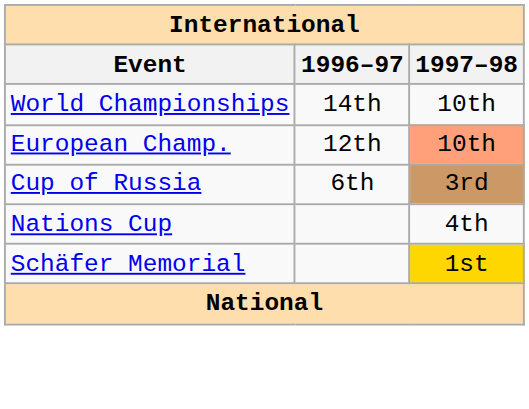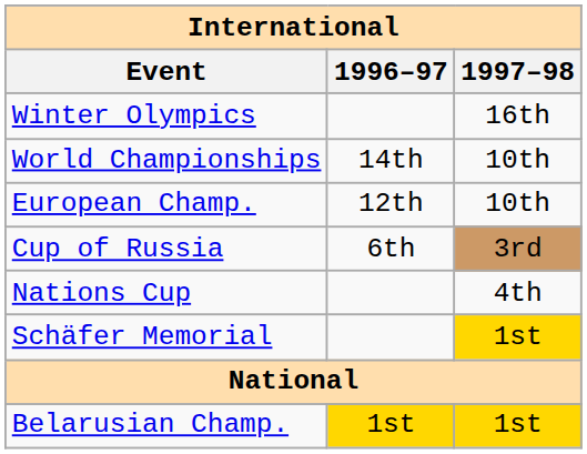 <table class="wikitable" style="text-align:center">
 <tr>
 <th style="background-color: #ffdead; " colspan=3 align=center>International</th>
 </tr>
 <tr>
 <th>Event</th>
 <th>1996–97</th>
 <th>1997–98</th>
 </tr>
 <tr>
+<td align=left><a href='#'>Winter Olympics</a></td>
+<td></td>
+<td>16th</td>
+</tr>
+<tr>
 <td align=left><a href='#'>World Championships</a></td>
 <td>14th</td>
 <td>10th</td>
 </tr>
 <tr>
 <td align=left><a href='#'>European Champ.</a></td>
 <td>12th</td>
-<td style="background: lightsalmon;">10th</td>
+<td>10th</td>
 </tr>
 <tr>
 <td align=left> <a href='#'>Cup of Russia</a></td>
 <td>6th</td>
 <td bgcolor=cc9966>3rd</td>
 </tr>
 <tr>
 <td align=left> <a href='#'>Nations Cup</a></td>
 <td></td>
 <td>4th</td>
 </tr>
 <tr>
 <td align=left><a href='#'>Schäfer Memorial</a></td>
 <td></td>
 <td bgcolor=gold>1st</td>
 </tr>
 <tr>
 <th style="background-color: #ffdead; " colspan=3 align=center>National</th>
 </tr>
+<tr>
+<td align=left><a href='#'>Belarusian Champ.</a></td>
+<td bgcolor=gold>1st</td>
+<td bgcolor=gold>1st</td>
+</tr>
 </table>
